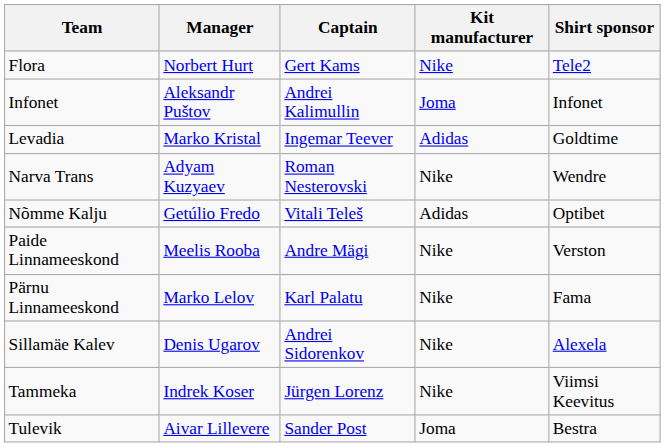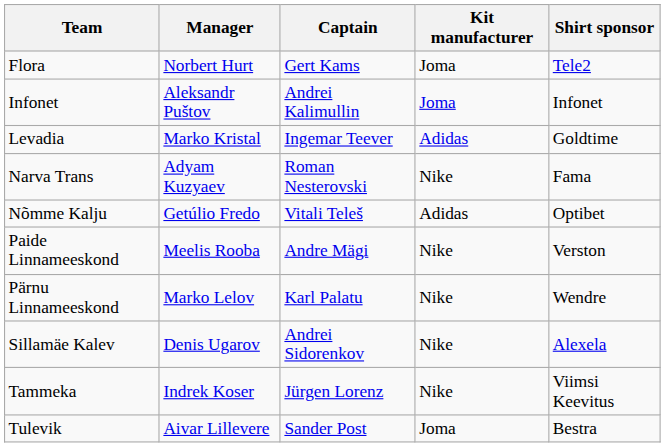 <table class="wikitable sortable" style="text-align: left;">
 <tr>
 <th>Team</th>
 <th>Manager</th>
 <th>Captain</th>
 <th>Kit manufacturer</th>
 <th>Shirt sponsor</th>
 </tr>
 <tr>
 <td>Flora</td>
 <td> <a href='#'>Norbert Hurt</a></td>
 <td> <a href='#'>Gert Kams</a></td>
-<td><a href='#'>Nike</a></td>
+<td>Joma</td>
 <td><a href='#'>Tele2</a></td>
 </tr>
 <tr>
 <td>Infonet</td>
 <td> <a href='#'>Aleksandr Puštov</a></td>
 <td> <a href='#'>Andrei Kalimullin</a></td>
 <td><a href='#'>Joma</a></td>
 <td>Infonet</td>
 </tr>
 <tr>
 <td>Levadia</td>
 <td> <a href='#'>Marko Kristal</a></td>
 <td> <a href='#'>Ingemar Teever</a></td>
 <td><a href='#'>Adidas</a></td>
 <td>Goldtime</td>
 </tr>
 <tr>
 <td>Narva Trans</td>
 <td> <a href='#'>Adyam Kuzyaev</a></td>
 <td> <a href='#'>Roman Nesterovski</a></td>
 <td>Nike</td>
-<td>Wendre</td>
+<td>Fama</td>
 </tr>
 <tr>
 <td>Nõmme Kalju</td>
 <td> <a href='#'>Getúlio Fredo</a></td>
 <td> <a href='#'>Vitali Teleš</a></td>
 <td>Adidas</td>
 <td>Optibet</td>
 </tr>
 <tr>
 <td>Paide Linnameeskond</td>
 <td> <a href='#'>Meelis Rooba</a></td>
 <td> <a href='#'>Andre Mägi</a></td>
 <td>Nike</td>
 <td>Verston</td>
 </tr>
 <tr>
 <td>Pärnu Linnameeskond</td>
 <td> <a href='#'>Marko Lelov</a></td>
 <td> <a href='#'>Karl Palatu</a></td>
 <td>Nike</td>
-<td>Fama</td>
+<td>Wendre</td>
 </tr>
 <tr>
 <td>Sillamäe Kalev</td>
 <td> <a href='#'>Denis Ugarov</a></td>
 <td> <a href='#'>Andrei Sidorenkov</a></td>
 <td>Nike</td>
 <td><a href='#'>Alexela</a></td>
 </tr>
 <tr>
 <td>Tammeka</td>
 <td> <a href='#'>Indrek Koser</a></td>
 <td> <a href='#'>Jürgen Lorenz</a></td>
 <td>Nike</td>
 <td>Viimsi Keevitus</td>
 </tr>
 <tr>
 <td>Tulevik</td>
 <td> <a href='#'>Aivar Lillevere</a></td>
 <td> <a href='#'>Sander Post</a></td>
 <td>Joma</td>
 <td>Bestra</td>
 </tr>
 </table>
